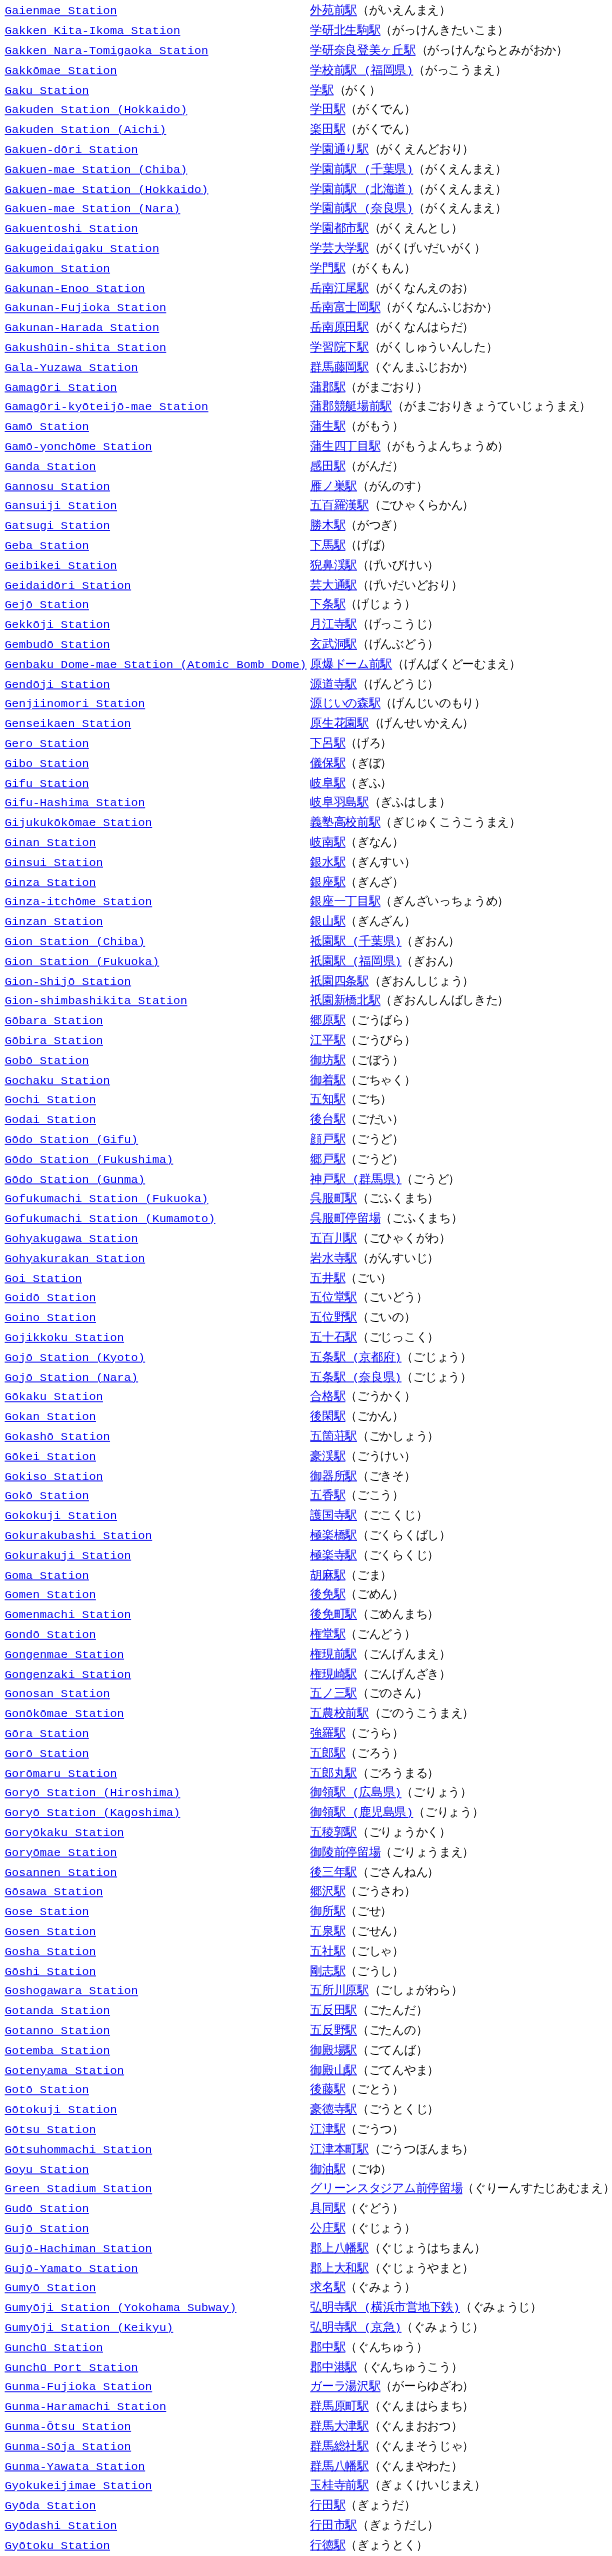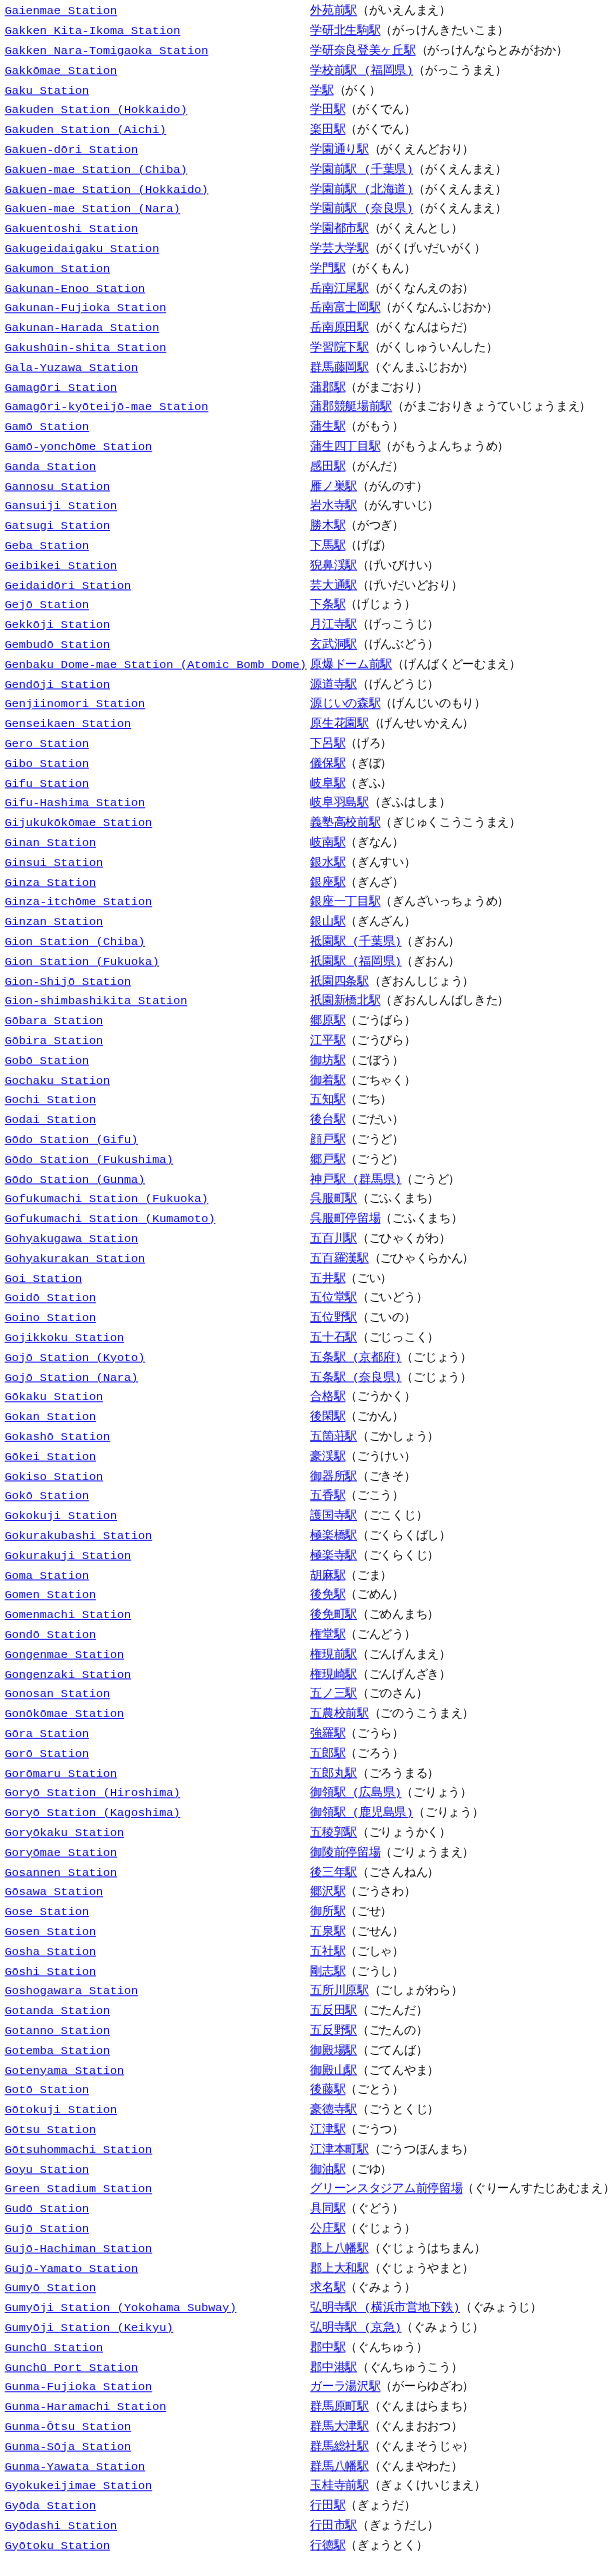 <table>
 <tr>
 <td><a href='#'>Gaienmae Station</a></td>
 <td><a href='#'>外苑前駅</a>（がいえんまえ）</td>
 </tr>
 <tr>
 <td><a href='#'>Gakken Kita-Ikoma Station</a></td>
 <td><a href='#'>学研北生駒駅</a>（がっけんきたいこま）</td>
 </tr>
 <tr>
 <td><a href='#'>Gakken Nara-Tomigaoka Station</a></td>
 <td><a href='#'>学研奈良登美ヶ丘駅</a>（がっけんならとみがおか）</td>
 </tr>
 <tr>
 <td><a href='#'>Gakkōmae Station</a></td>
 <td><a href='#'>学校前駅 (福岡県)</a>（がっこうまえ）</td>
 </tr>
 <tr>
 <td><a href='#'>Gaku Station</a></td>
 <td><a href='#'>学駅</a>（がく）</td>
 </tr>
 <tr>
 <td><a href='#'>Gakuden Station (Hokkaido)</a></td>
 <td><a href='#'>学田駅</a>（がくでん）</td>
 </tr>
 <tr>
 <td><a href='#'>Gakuden Station (Aichi)</a></td>
 <td><a href='#'>楽田駅</a>（がくでん）</td>
 </tr>
 <tr>
 <td><a href='#'>Gakuen-dōri Station</a></td>
 <td><a href='#'>学園通り駅</a>（がくえんどおり）</td>
 </tr>
 <tr>
 <td><a href='#'>Gakuen-mae Station (Chiba)</a></td>
 <td><a href='#'>学園前駅 (千葉県)</a>（がくえんまえ）</td>
 </tr>
 <tr>
 <td><a href='#'>Gakuen-mae Station (Hokkaido)</a></td>
 <td><a href='#'>学園前駅 (北海道)</a>（がくえんまえ）</td>
 </tr>
 <tr>
 <td><a href='#'>Gakuen-mae Station (Nara)</a></td>
 <td><a href='#'>学園前駅 (奈良県)</a>（がくえんまえ）</td>
 </tr>
 <tr>
 <td><a href='#'>Gakuentoshi Station</a></td>
 <td><a href='#'>学園都市駅</a>（がくえんとし）</td>
 </tr>
 <tr>
 <td><a href='#'>Gakugeidaigaku Station</a></td>
 <td><a href='#'>学芸大学駅</a>（がくげいだいがく）</td>
 </tr>
 <tr>
 <td><a href='#'>Gakumon Station</a></td>
 <td><a href='#'>学門駅</a>（がくもん）</td>
 </tr>
 <tr>
 <td><a href='#'>Gakunan-Enoo Station</a></td>
 <td><a href='#'>岳南江尾駅</a>（がくなんえのお）</td>
 </tr>
 <tr>
 <td><a href='#'>Gakunan-Fujioka Station</a></td>
 <td><a href='#'>岳南富士岡駅</a>（がくなんふじおか）</td>
 </tr>
 <tr>
 <td><a href='#'>Gakunan-Harada Station</a></td>
 <td><a href='#'>岳南原田駅</a>（がくなんはらだ）</td>
 </tr>
 <tr>
 <td><a href='#'>Gakushūin-shita Station</a></td>
 <td><a href='#'>学習院下駅</a>（がくしゅういんした）</td>
 </tr>
 <tr>
 <td><a href='#'>Gala-Yuzawa Station</a></td>
 <td><a href='#'>群馬藤岡駅</a>（ぐんまふじおか）</td>
 </tr>
 <tr>
 <td><a href='#'>Gamagōri Station</a></td>
 <td><a href='#'>蒲郡駅</a>（がまごおり）</td>
 </tr>
 <tr>
 <td><a href='#'>Gamagōri-kyōteijō-mae Station</a></td>
 <td><a href='#'>蒲郡競艇場前駅</a>（がまごおりきょうていじょうまえ）</td>
 </tr>
 <tr>
 <td><a href='#'>Gamō Station</a></td>
 <td><a href='#'>蒲生駅</a>（がもう）</td>
 </tr>
 <tr>
 <td><a href='#'>Gamō-yonchōme Station</a></td>
 <td><a href='#'>蒲生四丁目駅</a>（がもうよんちょうめ）</td>
 </tr>
 <tr>
 <td><a href='#'>Ganda Station</a></td>
 <td><a href='#'>感田駅</a>（がんだ）</td>
 </tr>
 <tr>
 <td><a href='#'>Gannosu Station</a></td>
 <td><a href='#'>雁ノ巣駅</a>（がんのす）</td>
 </tr>
 <tr>
 <td><a href='#'>Gansuiji Station</a></td>
-<td><a href='#'>五百羅漢駅</a>（ごひゃくらかん）</td>
+<td><a href='#'>岩水寺駅</a>（がんすいじ）</td>
 </tr>
 <tr>
 <td><a href='#'>Gatsugi Station</a></td>
 <td><a href='#'>勝木駅</a>（がつぎ）</td>
 </tr>
 <tr>
 <td><a href='#'>Geba Station</a></td>
 <td><a href='#'>下馬駅</a>（げば）</td>
 </tr>
 <tr>
 <td><a href='#'>Geibikei Station</a></td>
 <td><a href='#'>猊鼻渓駅</a>（げいびけい）</td>
 </tr>
 <tr>
 <td><a href='#'>Geidaidōri Station</a></td>
 <td><a href='#'>芸大通駅</a>（げいだいどおり）</td>
 </tr>
 <tr>
 <td><a href='#'>Gejō Station</a></td>
 <td><a href='#'>下条駅</a>（げじょう）</td>
 </tr>
 <tr>
 <td><a href='#'>Gekkōji Station</a></td>
 <td><a href='#'>月江寺駅</a>（げっこうじ）</td>
 </tr>
 <tr>
 <td><a href='#'>Gembudō Station</a></td>
 <td><a href='#'>玄武洞駅</a>（げんぶどう）</td>
 </tr>
 <tr>
 <td><a href='#'>Genbaku Dome-mae Station (Atomic Bomb Dome)</a></td>
 <td><a href='#'>原爆ドーム前駅</a>（げんばくどーむまえ）</td>
 </tr>
 <tr>
 <td><a href='#'>Gendōji Station</a></td>
 <td><a href='#'>源道寺駅</a>（げんどうじ）</td>
 </tr>
 <tr>
 <td><a href='#'>Genjiinomori Station</a></td>
 <td><a href='#'>源じいの森駅</a>（げんじいのもり）</td>
 </tr>
 <tr>
 <td><a href='#'>Genseikaen Station</a></td>
 <td><a href='#'>原生花園駅</a>（げんせいかえん）</td>
 </tr>
 <tr>
 <td><a href='#'>Gero Station</a></td>
 <td><a href='#'>下呂駅</a>（げろ）</td>
 </tr>
 <tr>
 <td><a href='#'>Gibo Station</a></td>
 <td><a href='#'>儀保駅</a>（ぎぼ）</td>
 </tr>
 <tr>
 <td><a href='#'>Gifu Station</a></td>
 <td><a href='#'>岐阜駅</a>（ぎふ）</td>
 </tr>
 <tr>
 <td><a href='#'>Gifu-Hashima Station</a></td>
 <td><a href='#'>岐阜羽島駅</a>（ぎふはしま）</td>
 </tr>
 <tr>
 <td><a href='#'>Gijukukōkōmae Station</a></td>
 <td><a href='#'>義塾高校前駅</a>（ぎじゅくこうこうまえ）</td>
 </tr>
 <tr>
 <td><a href='#'>Ginan Station</a></td>
 <td><a href='#'>岐南駅</a>（ぎなん）</td>
 </tr>
 <tr>
 <td><a href='#'>Ginsui Station</a></td>
 <td><a href='#'>銀水駅</a>（ぎんすい）</td>
 </tr>
 <tr>
 <td><a href='#'>Ginza Station</a></td>
 <td><a href='#'>銀座駅</a>（ぎんざ）</td>
 </tr>
 <tr>
 <td><a href='#'>Ginza-itchōme Station</a></td>
 <td><a href='#'>銀座一丁目駅</a>（ぎんざいっちょうめ）</td>
 </tr>
 <tr>
 <td><a href='#'>Ginzan Station</a></td>
 <td><a href='#'>銀山駅</a>（ぎんざん）</td>
 </tr>
 <tr>
 <td><a href='#'>Gion Station (Chiba)</a></td>
 <td><a href='#'>祗園駅 (千葉県)</a>（ぎおん）</td>
 </tr>
 <tr>
 <td><a href='#'>Gion Station (Fukuoka)</a></td>
 <td><a href='#'>祇園駅 (福岡県)</a>（ぎおん）</td>
 </tr>
 <tr>
 <td><a href='#'>Gion-Shijō Station</a></td>
 <td><a href='#'>祇園四条駅</a>（ぎおんしじょう）</td>
 </tr>
 <tr>
 <td><a href='#'>Gion-shimbashikita Station</a></td>
 <td><a href='#'>祇園新橋北駅</a>（ぎおんしんばしきた）</td>
 </tr>
 <tr>
 <td><a href='#'>Gōbara Station</a></td>
 <td><a href='#'>郷原駅</a>（ごうばら）</td>
 </tr>
 <tr>
 <td><a href='#'>Gōbira Station</a></td>
 <td><a href='#'>江平駅</a>（ごうびら）</td>
 </tr>
 <tr>
 <td><a href='#'>Gobō Station</a></td>
 <td><a href='#'>御坊駅</a>（ごぼう）</td>
 </tr>
 <tr>
 <td><a href='#'>Gochaku Station</a></td>
 <td><a href='#'>御着駅</a>（ごちゃく）</td>
 </tr>
 <tr>
 <td><a href='#'>Gochi Station</a></td>
 <td><a href='#'>五知駅</a>（ごち）</td>
 </tr>
 <tr>
 <td><a href='#'>Godai Station</a></td>
 <td><a href='#'>後台駅</a>（ごだい）</td>
 </tr>
 <tr>
 <td><a href='#'>Gōdo Station (Gifu)</a></td>
 <td><a href='#'>顔戸駅</a>（ごうど）</td>
 </tr>
 <tr>
 <td><a href='#'>Gōdo Station (Fukushima)</a></td>
 <td><a href='#'>郷戸駅</a>（ごうど）</td>
 </tr>
 <tr>
 <td><a href='#'>Gōdo Station (Gunma)</a></td>
 <td><a href='#'>神戸駅 (群馬県)</a>（ごうど）</td>
 </tr>
 <tr>
 <td><a href='#'>Gofukumachi Station (Fukuoka)</a></td>
 <td><a href='#'>呉服町駅</a>（ごふくまち）</td>
 </tr>
 <tr>
 <td><a href='#'>Gofukumachi Station (Kumamoto)</a></td>
 <td><a href='#'>呉服町停留場</a>（ごふくまち）</td>
 </tr>
 <tr>
 <td><a href='#'>Gohyakugawa Station</a></td>
 <td><a href='#'>五百川駅</a>（ごひゃくがわ）</td>
 </tr>
 <tr>
 <td><a href='#'>Gohyakurakan Station</a></td>
-<td><a href='#'>岩水寺駅</a>（がんすいじ）</td>
+<td><a href='#'>五百羅漢駅</a>（ごひゃくらかん）</td>
 </tr>
 <tr>
 <td><a href='#'>Goi Station</a></td>
 <td><a href='#'>五井駅</a>（ごい）</td>
 </tr>
 <tr>
 <td><a href='#'>Goidō Station</a></td>
 <td><a href='#'>五位堂駅</a>（ごいどう）</td>
 </tr>
 <tr>
 <td><a href='#'>Goino Station</a></td>
 <td><a href='#'>五位野駅</a>（ごいの）</td>
 </tr>
 <tr>
 <td><a href='#'>Gojikkoku Station</a></td>
 <td><a href='#'>五十石駅</a>（ごじっこく）</td>
 </tr>
 <tr>
 <td><a href='#'>Gojō Station (Kyoto)</a></td>
 <td><a href='#'>五条駅 (京都府)</a>（ごじょう）</td>
 </tr>
 <tr>
 <td><a href='#'>Gojō Station (Nara)</a></td>
 <td><a href='#'>五条駅 (奈良県)</a>（ごじょう）</td>
 </tr>
 <tr>
 <td><a href='#'>Gōkaku Station</a></td>
 <td><a href='#'>合格駅</a>（ごうかく）</td>
 </tr>
 <tr>
 <td><a href='#'>Gokan Station</a></td>
 <td><a href='#'>後閑駅</a>（ごかん）</td>
 </tr>
 <tr>
 <td><a href='#'>Gokashō Station</a></td>
 <td><a href='#'>五箇荘駅</a>（ごかしょう）</td>
 </tr>
 <tr>
 <td><a href='#'>Gōkei Station</a></td>
 <td><a href='#'>豪渓駅</a>（ごうけい）</td>
 </tr>
 <tr>
 <td><a href='#'>Gokiso Station</a></td>
 <td><a href='#'>御器所駅</a>（ごきそ）</td>
 </tr>
 <tr>
 <td><a href='#'>Gokō Station</a></td>
 <td><a href='#'>五香駅</a>（ごこう）</td>
 </tr>
 <tr>
 <td><a href='#'>Gokokuji Station</a></td>
 <td><a href='#'>護国寺駅</a>（ごこくじ）</td>
 </tr>
 <tr>
 <td><a href='#'>Gokurakubashi Station</a></td>
 <td><a href='#'>極楽橋駅</a>（ごくらくばし）</td>
 </tr>
 <tr>
 <td><a href='#'>Gokurakuji Station</a></td>
 <td><a href='#'>極楽寺駅</a>（ごくらくじ）</td>
 </tr>
 <tr>
 <td><a href='#'>Goma Station</a></td>
 <td><a href='#'>胡麻駅</a>（ごま）</td>
 </tr>
 <tr>
 <td><a href='#'>Gomen Station</a></td>
 <td><a href='#'>後免駅</a>（ごめん）</td>
 </tr>
 <tr>
 <td><a href='#'>Gomenmachi Station</a></td>
 <td><a href='#'>後免町駅</a>（ごめんまち）</td>
 </tr>
 <tr>
 <td><a href='#'>Gondō Station</a></td>
 <td><a href='#'>権堂駅</a>（ごんどう）</td>
 </tr>
 <tr>
 <td><a href='#'>Gongenmae Station</a></td>
 <td><a href='#'>権現前駅</a>（ごんげんまえ）</td>
 </tr>
 <tr>
 <td><a href='#'>Gongenzaki Station</a></td>
 <td><a href='#'>権現崎駅</a>（ごんげんざき）</td>
 </tr>
 <tr>
 <td><a href='#'>Gonosan Station</a></td>
 <td><a href='#'>五ノ三駅</a>（ごのさん）</td>
 </tr>
 <tr>
 <td><a href='#'>Gonōkōmae Station</a></td>
 <td><a href='#'>五農校前駅</a>（ごのうこうまえ）</td>
 </tr>
 <tr>
 <td><a href='#'>Gōra Station</a></td>
 <td><a href='#'>強羅駅</a>（ごうら）</td>
 </tr>
 <tr>
 <td><a href='#'>Gorō Station</a></td>
 <td><a href='#'>五郎駅</a>（ごろう）</td>
 </tr>
 <tr>
 <td><a href='#'>Gorōmaru Station</a></td>
 <td><a href='#'>五郎丸駅</a>（ごろうまる）</td>
 </tr>
 <tr>
 <td><a href='#'>Goryō Station (Hiroshima)</a></td>
 <td><a href='#'>御領駅 (広島県)</a>（ごりょう）</td>
 </tr>
 <tr>
 <td><a href='#'>Goryō Station (Kagoshima)</a></td>
 <td><a href='#'>御領駅 (鹿児島県)</a>（ごりょう）</td>
 </tr>
 <tr>
 <td><a href='#'>Goryōkaku Station</a></td>
 <td><a href='#'>五稜郭駅</a>（ごりょうかく）</td>
 </tr>
 <tr>
 <td><a href='#'>Goryōmae Station</a></td>
 <td><a href='#'>御陵前停留場</a>（ごりょうまえ）</td>
 </tr>
 <tr>
 <td><a href='#'>Gosannen Station</a></td>
 <td><a href='#'>後三年駅</a>（ごさんねん）</td>
 </tr>
 <tr>
 <td><a href='#'>Gōsawa Station</a></td>
 <td><a href='#'>郷沢駅</a>（ごうさわ）</td>
 </tr>
 <tr>
 <td><a href='#'>Gose Station</a></td>
 <td><a href='#'>御所駅</a>（ごせ）</td>
 </tr>
 <tr>
 <td><a href='#'>Gosen Station</a></td>
 <td><a href='#'>五泉駅</a>（ごせん）</td>
 </tr>
 <tr>
 <td><a href='#'>Gosha Station</a></td>
 <td><a href='#'>五社駅</a>（ごしゃ）</td>
 </tr>
 <tr>
 <td><a href='#'>Gōshi Station</a></td>
 <td><a href='#'>剛志駅</a>（ごうし）</td>
 </tr>
 <tr>
 <td><a href='#'>Goshogawara Station</a></td>
 <td><a href='#'>五所川原駅</a>（ごしょがわら）</td>
 </tr>
 <tr>
 <td><a href='#'>Gotanda Station</a></td>
 <td><a href='#'>五反田駅</a>（ごたんだ）</td>
 </tr>
 <tr>
 <td><a href='#'>Gotanno Station</a></td>
 <td><a href='#'>五反野駅</a>（ごたんの）</td>
 </tr>
 <tr>
 <td><a href='#'>Gotemba Station</a></td>
 <td><a href='#'>御殿場駅</a>（ごてんば）</td>
 </tr>
 <tr>
 <td><a href='#'>Gotenyama Station</a></td>
 <td><a href='#'>御殿山駅</a>（ごてんやま）</td>
 </tr>
 <tr>
 <td><a href='#'>Gotō Station</a></td>
 <td><a href='#'>後藤駅</a>（ごとう）</td>
 </tr>
 <tr>
 <td><a href='#'>Gōtokuji Station</a></td>
 <td><a href='#'>豪徳寺駅</a>（ごうとくじ）</td>
 </tr>
 <tr>
 <td><a href='#'>Gōtsu Station</a></td>
 <td><a href='#'>江津駅</a>（ごうつ）</td>
 </tr>
 <tr>
 <td><a href='#'>Gōtsuhommachi Station</a></td>
 <td><a href='#'>江津本町駅</a>（ごうつほんまち）</td>
 </tr>
 <tr>
 <td><a href='#'>Goyu Station</a></td>
 <td><a href='#'>御油駅</a>（ごゆ）</td>
 </tr>
 <tr>
 <td><a href='#'>Green Stadium Station</a></td>
 <td><a href='#'>グリーンスタジアム前停留場</a>（ぐりーんすたじあむまえ）</td>
 </tr>
 <tr>
 <td><a href='#'>Gudō Station</a></td>
 <td><a href='#'>具同駅</a>（ぐどう）</td>
 </tr>
 <tr>
 <td><a href='#'>Gujō Station</a></td>
 <td><a href='#'>公庄駅</a>（ぐじょう）</td>
 </tr>
 <tr>
 <td><a href='#'>Gujō-Hachiman Station</a></td>
 <td><a href='#'>郡上八幡駅</a>（ぐじょうはちまん）</td>
 </tr>
 <tr>
 <td><a href='#'>Gujō-Yamato Station</a></td>
 <td><a href='#'>郡上大和駅</a>（ぐじょうやまと）</td>
 </tr>
 <tr>
 <td><a href='#'>Gumyō Station</a></td>
 <td><a href='#'>求名駅</a>（ぐみょう）</td>
 </tr>
 <tr>
 <td><a href='#'>Gumyōji Station (Yokohama Subway)</a></td>
 <td><a href='#'>弘明寺駅 (横浜市営地下鉄)</a>（ぐみょうじ）</td>
 </tr>
 <tr>
 <td><a href='#'>Gumyōji Station (Keikyu)</a></td>
 <td><a href='#'>弘明寺駅 (京急)</a>（ぐみょうじ）</td>
 </tr>
 <tr>
 <td><a href='#'>Gunchū Station</a></td>
 <td><a href='#'>郡中駅</a>（ぐんちゅう）</td>
 </tr>
 <tr>
 <td><a href='#'>Gunchū Port Station</a></td>
 <td><a href='#'>郡中港駅</a>（ぐんちゅうこう）</td>
 </tr>
 <tr>
 <td><a href='#'>Gunma-Fujioka Station</a></td>
 <td><a href='#'>ガーラ湯沢駅</a>（がーらゆざわ）</td>
 </tr>
 <tr>
 <td><a href='#'>Gunma-Haramachi Station</a></td>
 <td><a href='#'>群馬原町駅</a>（ぐんまはらまち）</td>
 </tr>
 <tr>
 <td><a href='#'>Gunma-Ōtsu Station</a></td>
 <td><a href='#'>群馬大津駅</a>（ぐんまおおつ）</td>
 </tr>
 <tr>
 <td><a href='#'>Gunma-Sōja Station</a></td>
 <td><a href='#'>群馬総社駅</a>（ぐんまそうじゃ）</td>
 </tr>
 <tr>
 <td><a href='#'>Gunma-Yawata Station</a></td>
 <td><a href='#'>群馬八幡駅</a>（ぐんまやわた）</td>
 </tr>
 <tr>
 <td><a href='#'>Gyokukeijimae Station</a></td>
 <td><a href='#'>玉桂寺前駅</a>（ぎょくけいじまえ）</td>
 </tr>
 <tr>
 <td><a href='#'>Gyōda Station</a></td>
 <td><a href='#'>行田駅</a>（ぎょうだ）</td>
 </tr>
 <tr>
 <td><a href='#'>Gyōdashi Station</a></td>
 <td><a href='#'>行田市駅</a>（ぎょうだし）</td>
 </tr>
 <tr>
 <td><a href='#'>Gyōtoku Station</a></td>
 <td><a href='#'>行徳駅</a>（ぎょうとく）</td>
 </tr>
 </table>
